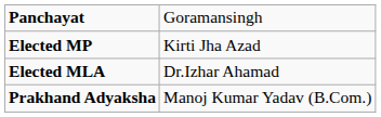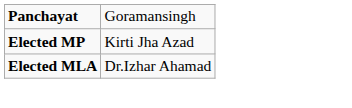 <table class="wikitable">
 <tr>
 <td><strong>Panchayat</strong></td>
 <td>Goramansingh</td>
 </tr>
 <tr>
 <td><strong>Elected MP</strong></td>
 <td>Kirti Jha Azad</td>
 </tr>
 <tr>
 <td><strong>Elected MLA</strong></td>
 <td>Dr.Izhar Ahamad</td>
 </tr>
-<tr>
-<td><strong>Prakhand Adyaksha</strong></td>
-<td>Manoj Kumar Yadav (B.Com.)</td>
-</tr>
 </table>
